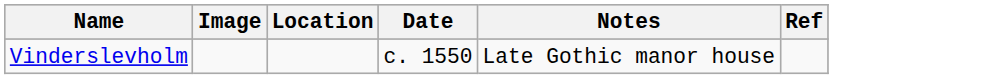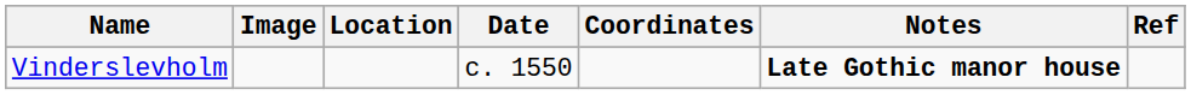 <table class="wikitable sortable">
 <tr>
 <th>Name</th>
 <th>Image</th>
 <th>Location</th>
 <th>Date</th>
+<th>Coordinates</th>
 <th>Notes</th>
 <th>Ref</th>
 </tr>
 <tr>
 <td><a href='#'>Vinderslevholm</a></td>
 <td></td>
 <td></td>
 <td>c. 1550</td>
-<td>Late Gothic manor house</td>
+<td></td>
+<td><strong>Late Gothic manor house</strong></td>
 <td></td>
 </tr>
 </table>
